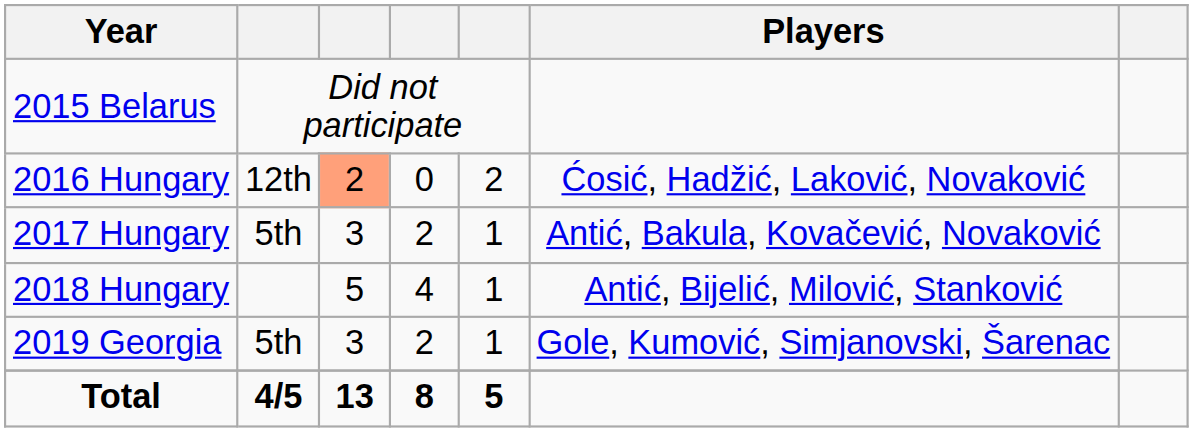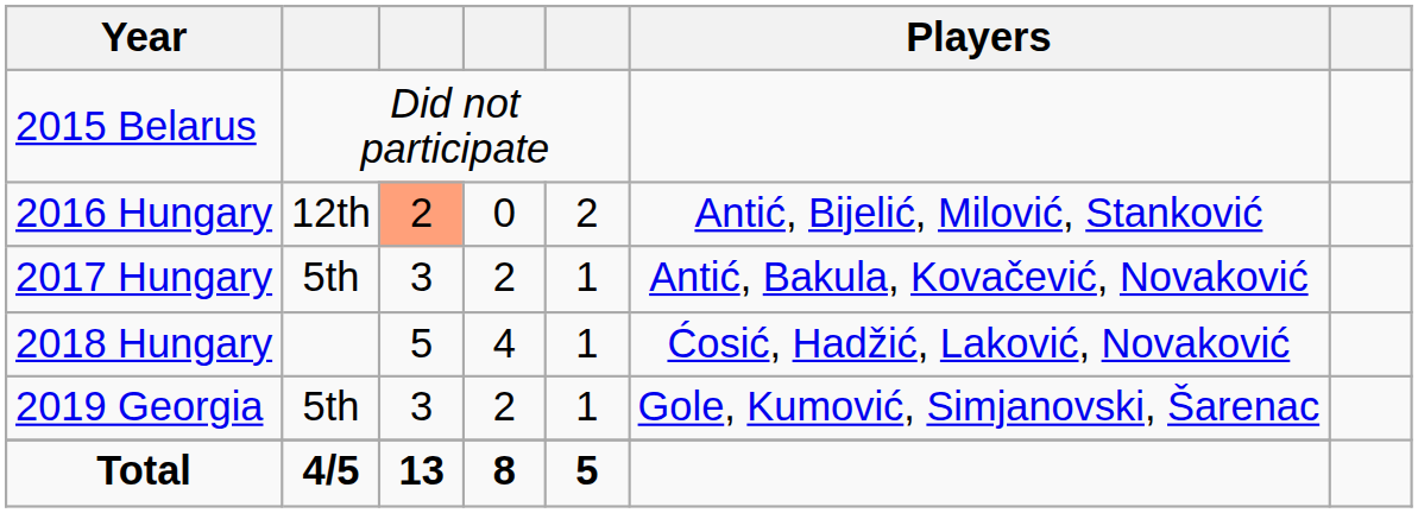 <table class="wikitable" style="text-align: center;">
 <tr>
 <th>Year</th>
 <th width=25px></th>
 <th width=25px></th>
 <th width=25px></th>
 <th width=25px></th>
 <th>Players</th>
 <th width=25px></th>
 </tr>
 <tr>
 <td style="text-align: left;"> <a href='#'>2015 Belarus</a></td>
 <td colspan=4><em>Did not participate</em></td>
 <td></td>
 <td></td>
 </tr>
 <tr>
 <td style="text-align: left;"> <a href='#'>2016 Hungary</a></td>
 <td>12th</td>
 <td style="background: lightsalmon;">2</td>
 <td>0</td>
 <td>2</td>
-<td><a href='#'>Ćosić</a>, <a href='#'>Hadžić</a>, <a href='#'>Laković</a>, <a href='#'>Novaković</a></td>
+<td><a href='#'>Antić</a>, <a href='#'>Bijelić</a>, <a href='#'>Milović</a>, <a href='#'>Stanković</a></td>
 <td></td>
 </tr>
 <tr>
 <td style="text-align: left;"> <a href='#'>2017 Hungary</a></td>
 <td>5th</td>
 <td>3</td>
 <td>2</td>
 <td>1</td>
 <td><a href='#'>Antić</a>, <a href='#'>Bakula</a>, <a href='#'>Kovačević</a>, <a href='#'>Novaković</a></td>
 <td></td>
 </tr>
 <tr -bgcolor="silver">
 <td style="text-align: left;"> <a href='#'>2018 Hungary</a></td>
 <td></td>
 <td>5</td>
 <td>4</td>
 <td>1</td>
-<td><a href='#'>Antić</a>, <a href='#'>Bijelić</a>, <a href='#'>Milović</a>, <a href='#'>Stanković</a></td>
+<td><a href='#'>Ćosić</a>, <a href='#'>Hadžić</a>, <a href='#'>Laković</a>, <a href='#'>Novaković</a></td>
 <td></td>
 </tr>
 <tr>
 <td style="text-align: left;"> <a href='#'>2019 Georgia</a></td>
 <td>5th</td>
 <td>3</td>
 <td>2</td>
 <td>1</td>
 <td><a href='#'>Gole</a>, <a href='#'>Kumović</a>, <a href='#'>Simjanovski</a>, <a href='#'>Šarenac</a></td>
 <td></td>
 </tr>
 <tr -bgcolor="silver">
 </tr>
 <tr>
 <td><strong>Total</strong></td>
 <td><strong>4/5</strong></td>
 <td><strong>13</strong></td>
 <td><strong>8</strong></td>
 <td><strong>5</strong></td>
 <td></td>
 </tr>
 </table>
